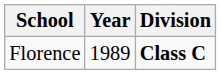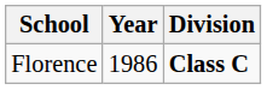 <table class="wikitable">
 <tr>
 <th>School</th>
 <th>Year</th>
 <th>Division</th>
 </tr>
 <tr>
 <td>Florence</td>
-<td>1989</td>
+<td>1986</td>
 <td><strong>Class C</strong></td>
 </tr>
 </table>
